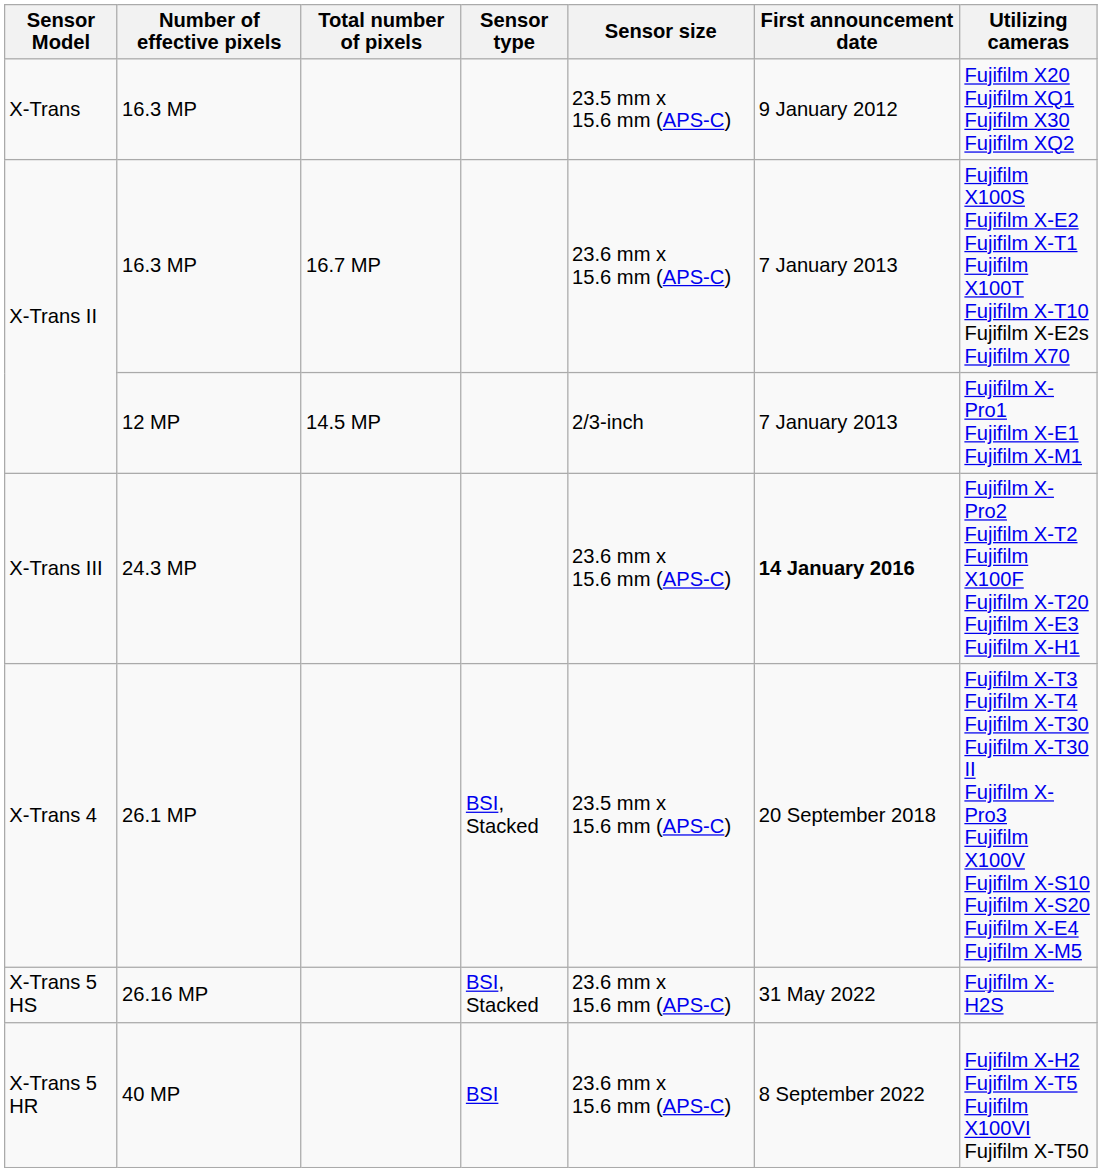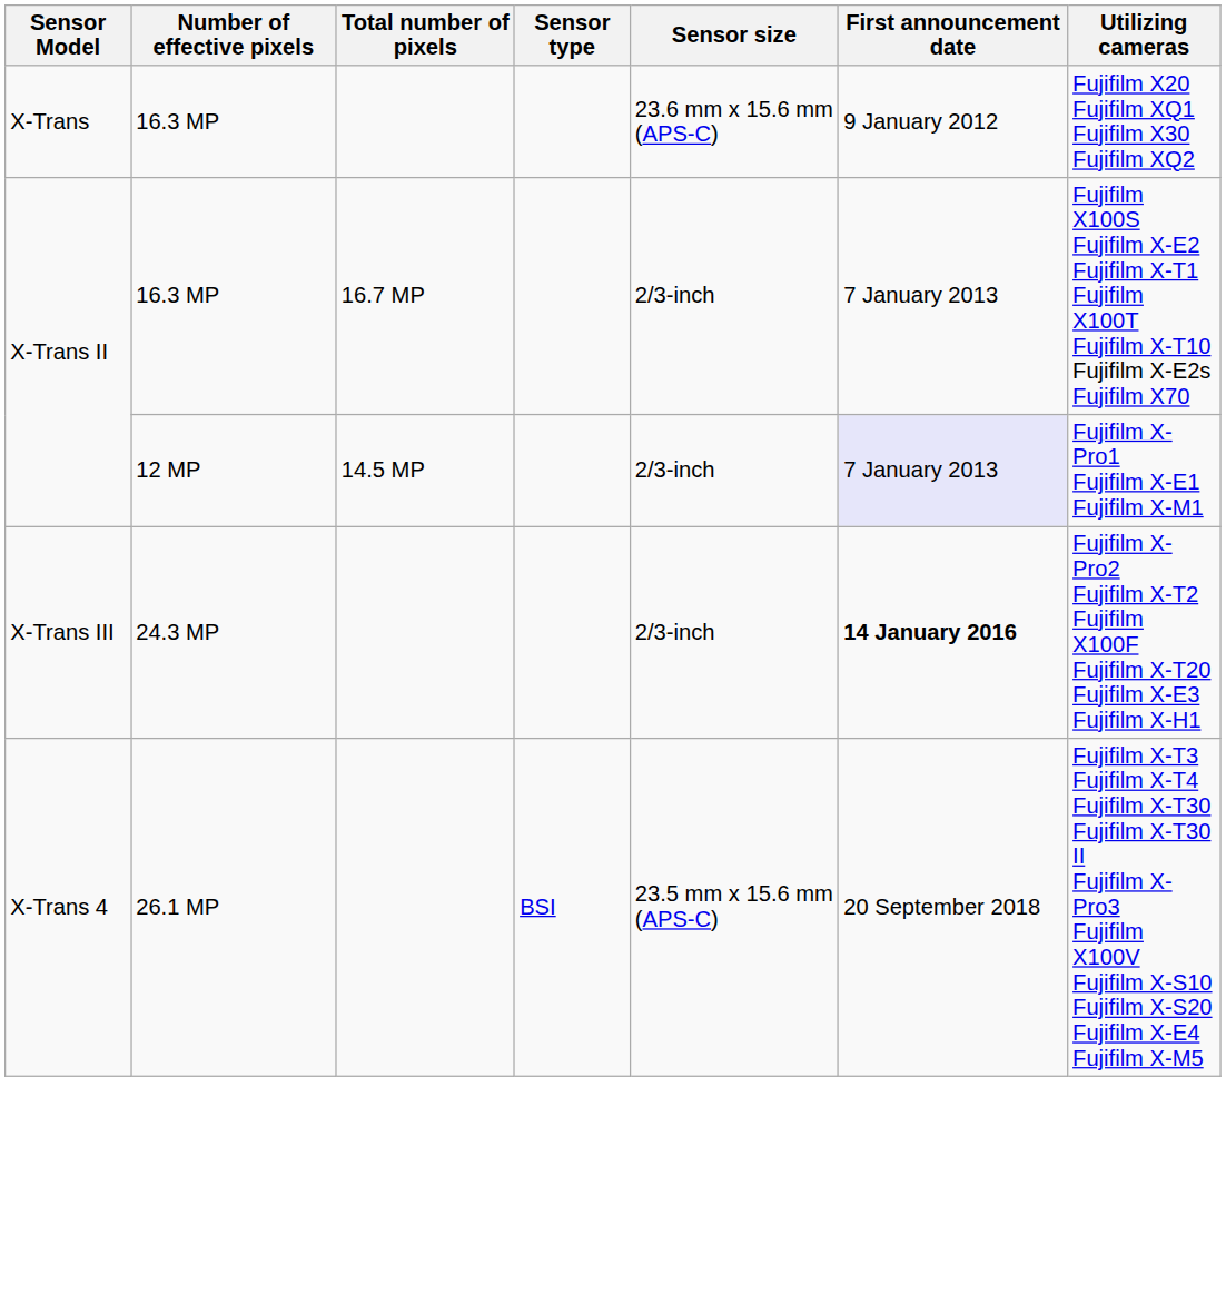 <table class="wikitable">
 <tr>
 <th>Sensor Model</th>
 <th>Number of effective pixels</th>
 <th>Total number of pixels</th>
 <th>Sensor type</th>
 <th>Sensor size</th>
 <th>First announcement date</th>
 <th>Utilizing cameras</th>
 </tr>
 <tr>
 <td>X-Trans</td>
 <td>16.3 MP</td>
 <td></td>
 <td></td>
-<td>23.5 mm x 15.6 mm (<a href='#'>APS-C</a>)</td>
+<td>23.6 mm x 15.6 mm (<a href='#'>APS-C</a>)</td>
 <td>9 January 2012</td>
 <td><a href='#'>Fujifilm X20</a><br><a href='#'>Fujifilm XQ1</a><br><a href='#'>Fujifilm X30</a><br><a href='#'>Fujifilm XQ2</a></td>
 </tr>
 <tr>
 <td rowspan="2">X-Trans II</td>
 <td>16.3 MP</td>
 <td>16.7 MP</td>
 <td></td>
-<td>23.6 mm x 15.6 mm (<a href='#'>APS-C</a>)</td>
+<td>2/3-inch</td>
 <td>7 January 2013</td>
 <td><a href='#'>Fujifilm X100S</a><br><a href='#'>Fujifilm X-E2</a><br><a href='#'>Fujifilm X-T1</a><br><a href='#'>Fujifilm X100T</a><br><a href='#'>Fujifilm X-T10</a><br>Fujifilm X-E2s<br><a href='#'>Fujifilm X70</a></td>
 </tr>
 <tr>
 <td>12 MP</td>
 <td>14.5 MP</td>
 <td></td>
 <td>2/3-inch</td>
-<td>7 January 2013</td>
+<td style="background: lavender;">7 January 2013</td>
 <td><a href='#'>Fujifilm X-Pro1</a><br><a href='#'>Fujifilm X-E1</a><br><a href='#'>Fujifilm X-M1</a></td>
 </tr>
 <tr>
 <td>X-Trans III</td>
 <td>24.3 MP</td>
 <td></td>
 <td></td>
-<td>23.6 mm x 15.6 mm (<a href='#'>APS-C</a>)</td>
+<td>2/3-inch</td>
 <td><strong>14 January 2016</strong></td>
 <td><a href='#'>Fujifilm X-Pro2</a><br><a href='#'>Fujifilm X-T2</a><br><a href='#'>Fujifilm X100F</a><br><a href='#'>Fujifilm X-T20</a><br><a href='#'>Fujifilm X-E3</a><br><a href='#'>Fujifilm X-H1</a></td>
 </tr>
 <tr>
 <td>X-Trans 4</td>
 <td>26.1 MP</td>
 <td></td>
-<td><a href='#'>BSI</a>, Stacked</td>
+<td><a href='#'>BSI</a></td>
 <td>23.5 mm x 15.6 mm (<a href='#'>APS-C</a>)</td>
 <td>20 September 2018</td>
 <td><a href='#'>Fujifilm X-T3</a><br><a href='#'>Fujifilm X-T4</a><br><a href='#'>Fujifilm X-T30</a><br><a href='#'>Fujifilm X-T30 II</a><br><a href='#'>Fujifilm X-Pro3</a><br><a href='#'>Fujifilm X100V</a><br><a href='#'>Fujifilm X-S10</a><br><a href='#'>Fujifilm X-S20</a><br><a href='#'>Fujifilm X-E4</a><br><a href='#'>Fujifilm X-M5</a></td>
 </tr>
-<tr>
-<td>X-Trans 5 HS</td>
-<td>26.16 MP</td>
-<td></td>
-<td><a href='#'>BSI</a>, Stacked</td>
-<td>23.6 mm x 15.6 mm (<a href='#'>APS-C</a>)</td>
-<td>31 May 2022</td>
-<td><a href='#'>Fujifilm X-H2S</a></td>
-</tr>
-<tr>
-<td>X-Trans 5 HR</td>
-<td>40 MP</td>
-<td></td>
-<td><a href='#'>BSI</a></td>
-<td>23.6 mm x 15.6 mm (<a href='#'>APS-C</a>)</td>
-<td>8 September 2022</td>
-<td><br><a href='#'>Fujifilm X-H2</a><br><a href='#'>Fujifilm X-T5</a><br><a href='#'>Fujifilm X100VI</a><br>Fujifilm X-T50</td>
-</tr>
 </table>
